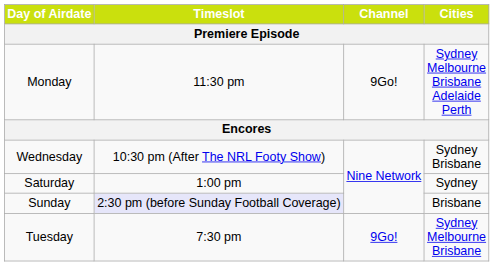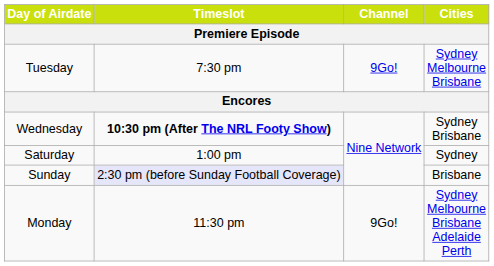 <table class="wikitable plainrowheaders" style="text-align: center">
 <tr>
 <th scope="col" style="background:#CAE00D; color:white;">Day of Airdate</th>
 <th scope="col" style="background:#CAE00D; color:white;">Timeslot</th>
 <th scope="col" style="background:#CAE00D; color:white;">Channel</th>
 <th scope="col" style="background:#CAE00D; color:white;">Cities</th>
 </tr>
 <tr>
 <th colspan="4">Premiere Episode</th>
 </tr>
 <tr>
-<td>Monday</td>
-<td>11:30 pm</td>
-<td>9Go!</td>
-<td><a href='#'>Sydney</a><br><a href='#'>Melbourne</a><br><a href='#'>Brisbane</a><br><a href='#'>Adelaide</a><br><a href='#'>Perth</a></td>
+<td>Tuesday</td>
+<td>7:30 pm</td>
+<td><a href='#'>9Go!</a></td>
+<td><a href='#'>Sydney</a><br><a href='#'>Melbourne</a><br><a href='#'>Brisbane</a></td>
 </tr>
 <tr>
 <th colspan="4">Encores</th>
 </tr>
 <tr>
 <td>Wednesday</td>
-<td>10:30 pm (After <a href='#'>The NRL Footy Show</a>)</td>
+<td><strong>10:30 pm (After <a href='#'>The NRL Footy Show</a>)</strong></td>
 <td rowspan="3"><a href='#'>Nine Network</a></td>
 <td>Sydney<br>Brisbane</td>
 </tr>
 <tr>
 <td>Saturday</td>
 <td>1:00 pm</td>
 <td>Sydney</td>
 </tr>
 <tr>
 <td>Sunday</td>
 <td style="background: lavender;">2:30 pm (before Sunday Football Coverage)</td>
 <td>Brisbane</td>
 </tr>
 <tr>
-<td>Tuesday</td>
-<td>7:30 pm</td>
-<td><a href='#'>9Go!</a></td>
-<td><a href='#'>Sydney</a><br><a href='#'>Melbourne</a><br><a href='#'>Brisbane</a></td>
+<td>Monday</td>
+<td>11:30 pm</td>
+<td>9Go!</td>
+<td><a href='#'>Sydney</a><br><a href='#'>Melbourne</a><br><a href='#'>Brisbane</a><br><a href='#'>Adelaide</a><br><a href='#'>Perth</a></td>
 </tr>
 </table>
